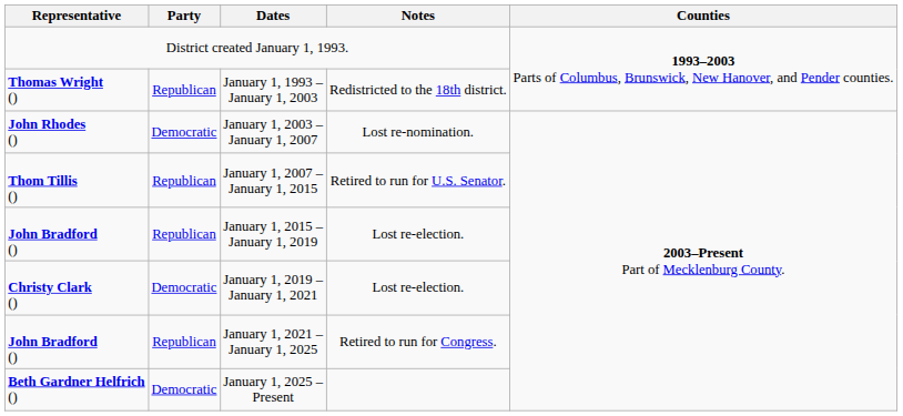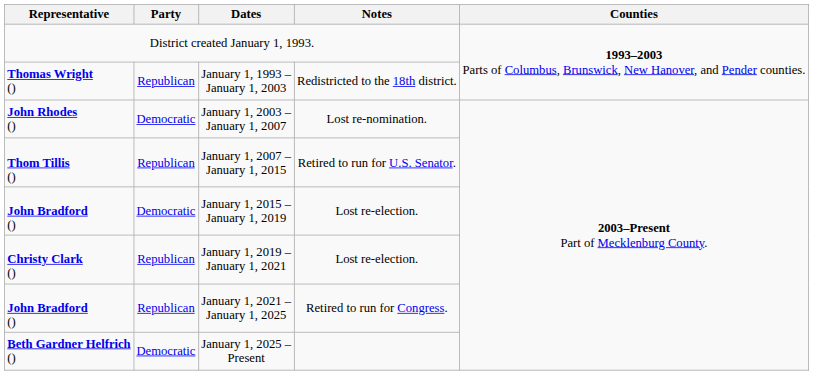 <table class=wikitable style="text-align:center">
 <tr>
 <th>Representative</th>
 <th>Party</th>
 <th>Dates</th>
 <th>Notes</th>
 <th>Counties</th>
 </tr>
 <tr style="height:3em">
 <td colspan=4>District created January 1, 1993.</td>
 <td rowspan=2><strong>1993–2003</strong> <br> Parts of <a href='#'>Columbus</a>, <a href='#'>Brunswick</a>, <a href='#'>New Hanover</a>, and <a href='#'>Pender</a> counties.</td>
 </tr>
 <tr style="height:3em">
 <td align=left><strong><a href='#'>Thomas Wright</a></strong><br>()</td>
 <td><a href='#'>Republican</a></td>
 <td nowrap>January 1, 1993 – <br> January 1, 2003</td>
 <td>Redistricted to the <a href='#'>18th</a> district.</td>
 </tr>
 <tr style="height:3em">
 <td align=left><strong><a href='#'>John Rhodes</a></strong><br>()</td>
 <td><a href='#'>Democratic</a></td>
 <td nowrap>January 1, 2003 – <br> January 1, 2007</td>
 <td>Lost re-nomination.</td>
 <td rowspan=6><strong>2003–Present</strong> <br> Part of <a href='#'>Mecklenburg County</a>.</td>
 </tr>
 <tr style="height:3em">
 <td align=left><br><strong><a href='#'>Thom Tillis</a></strong><br>()</td>
 <td><a href='#'>Republican</a></td>
 <td nowrap>January 1, 2007 – <br> January 1, 2015</td>
 <td>Retired to run for <a href='#'>U.S. Senator</a>.</td>
 </tr>
 <tr style="height:3em">
 <td align=left><br><strong><a href='#'>John Bradford</a></strong><br>()</td>
-<td><a href='#'>Republican</a></td>
+<td><a href='#'>Democratic</a></td>
 <td nowrap>January 1, 2015 – <br> January 1, 2019</td>
 <td>Lost re-election.</td>
 </tr>
 <tr style="height:3em">
 <td align=left><br><strong><a href='#'>Christy Clark</a></strong><br>()</td>
-<td><a href='#'>Democratic</a></td>
+<td><a href='#'>Republican</a></td>
 <td nowrap>January 1, 2019 – <br> January 1, 2021</td>
 <td>Lost re-election.</td>
 </tr>
 <tr style="height:3em">
 <td align=left><br><strong><a href='#'>John Bradford</a></strong><br>()</td>
 <td><a href='#'>Republican</a></td>
 <td nowrap>January 1, 2021 – <br> January 1, 2025</td>
 <td>Retired to run for <a href='#'>Congress</a>.</td>
 </tr>
 <tr style="height:3em">
 <td align=left><strong><a href='#'>Beth Gardner Helfrich</a></strong><br>()</td>
 <td><a href='#'>Democratic</a></td>
 <td nowrap>January 1, 2025 – <br> Present</td>
 <td></td>
 </tr>
 </table>
